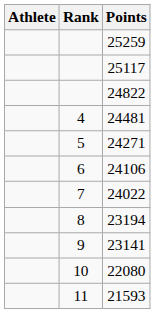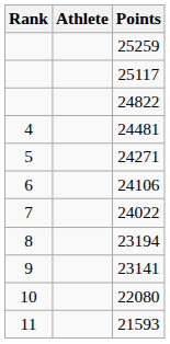 <table class="wikitable" style="font-size:95%; text-align:center;">
 <tr>
+<th>Rank</th>
 <th>Athlete</th>
-<th>Rank</th>
 <th>Points</th>
 </tr>
 <tr>
+<td></td>
 <td align=left></td>
-<td></td>
 <td align="center">25259</td>
 </tr>
 <tr>
+<td></td>
 <td align=left></td>
-<td></td>
 <td align="center">25117</td>
 </tr>
 <tr>
+<td></td>
 <td align=left></td>
-<td></td>
 <td align="center">24822</td>
 </tr>
 <tr>
+<td>4</td>
 <td align=left></td>
-<td>4</td>
 <td align="center">24481</td>
 </tr>
 <tr>
+<td>5</td>
 <td align=left></td>
-<td>5</td>
 <td align="center">24271</td>
 </tr>
 <tr>
+<td>6</td>
 <td align=left></td>
-<td>6</td>
 <td>24106</td>
 </tr>
 <tr>
+<td>7</td>
 <td align=left></td>
-<td>7</td>
 <td>24022</td>
 </tr>
 <tr>
+<td>8</td>
 <td align=left></td>
-<td>8</td>
 <td>23194</td>
 </tr>
 <tr>
+<td>9</td>
 <td align=left></td>
-<td>9</td>
 <td>23141</td>
 </tr>
 <tr>
+<td>10</td>
 <td align=left></td>
-<td>10</td>
 <td>22080</td>
 </tr>
 <tr>
+<td>11</td>
 <td align=left></td>
-<td>11</td>
 <td>21593</td>
 </tr>
 </table>
